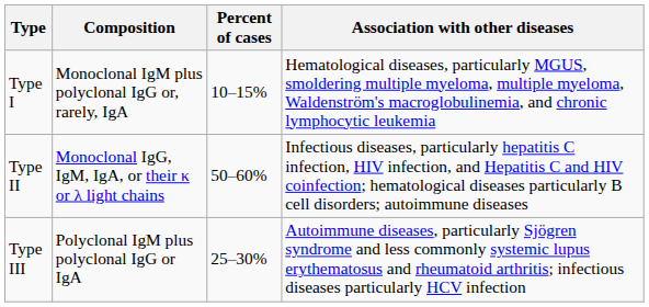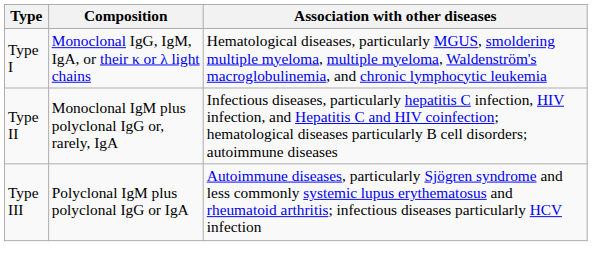 <table class="wikitable">
 <tr>
 <th>Type</th>
 <th>Composition</th>
-<th>Percent of cases</th>
 <th>Association with other diseases</th>
 </tr>
 <tr>
 <td>Type I</td>
-<td>Monoclonal IgM plus polyclonal IgG or, rarely, IgA</td>
-<td>10–15%</td>
+<td><a href='#'>Monoclonal</a> IgG, IgM, IgA, or <a href='#'>their κ or λ light chains</a></td>
 <td>Hematological diseases, particularly <a href='#'>MGUS</a>, <a href='#'>smoldering multiple myeloma</a>, <a href='#'>multiple myeloma</a>, <a href='#'>Waldenström's macroglobulinemia</a>, and <a href='#'>chronic lymphocytic leukemia</a></td>
 </tr>
 <tr>
 <td>Type II</td>
-<td><a href='#'>Monoclonal</a> IgG, IgM, IgA, or <a href='#'>their κ or λ light chains</a></td>
-<td>50–60%</td>
+<td>Monoclonal IgM plus polyclonal IgG or, rarely, IgA</td>
 <td>Infectious diseases, particularly <a href='#'>hepatitis C</a> infection, <a href='#'>HIV</a> infection, and <a href='#'>Hepatitis C and HIV coinfection</a>; hematological diseases particularly B cell disorders; autoimmune diseases</td>
 </tr>
 <tr>
 <td>Type III</td>
 <td>Polyclonal IgM plus polyclonal IgG or IgA</td>
-<td>25–30%</td>
 <td><a href='#'>Autoimmune diseases</a>, particularly <a href='#'>Sjögren syndrome</a> and less commonly <a href='#'>systemic lupus erythematosus</a> and <a href='#'>rheumatoid arthritis</a>; infectious diseases particularly <a href='#'>HCV</a> infection</td>
 </tr>
 </table>
